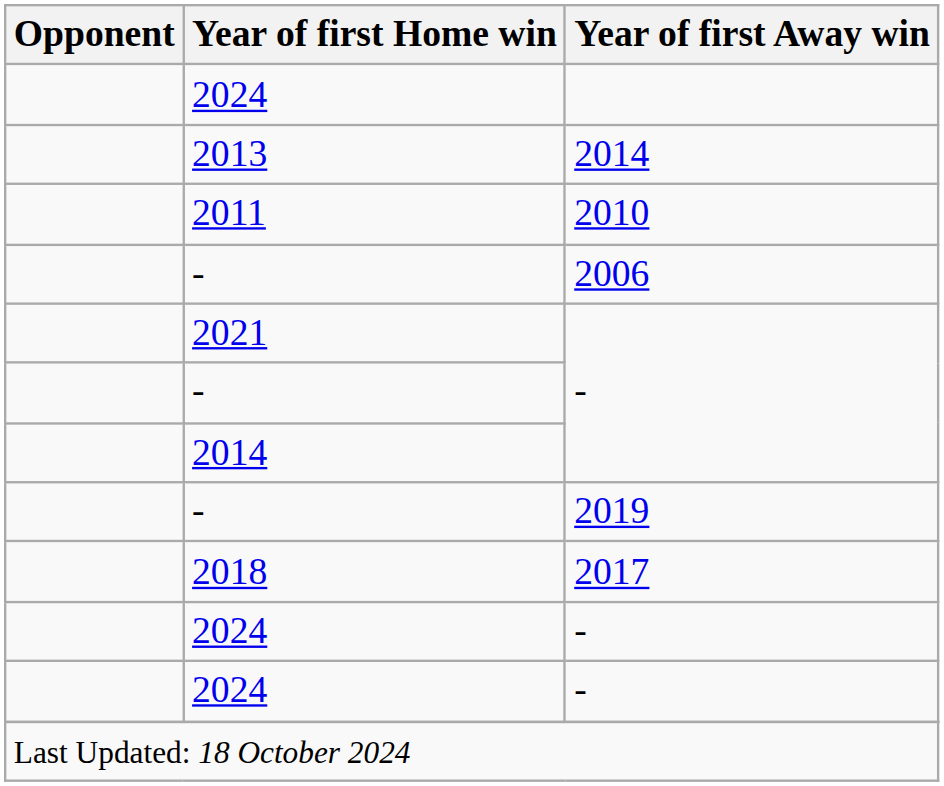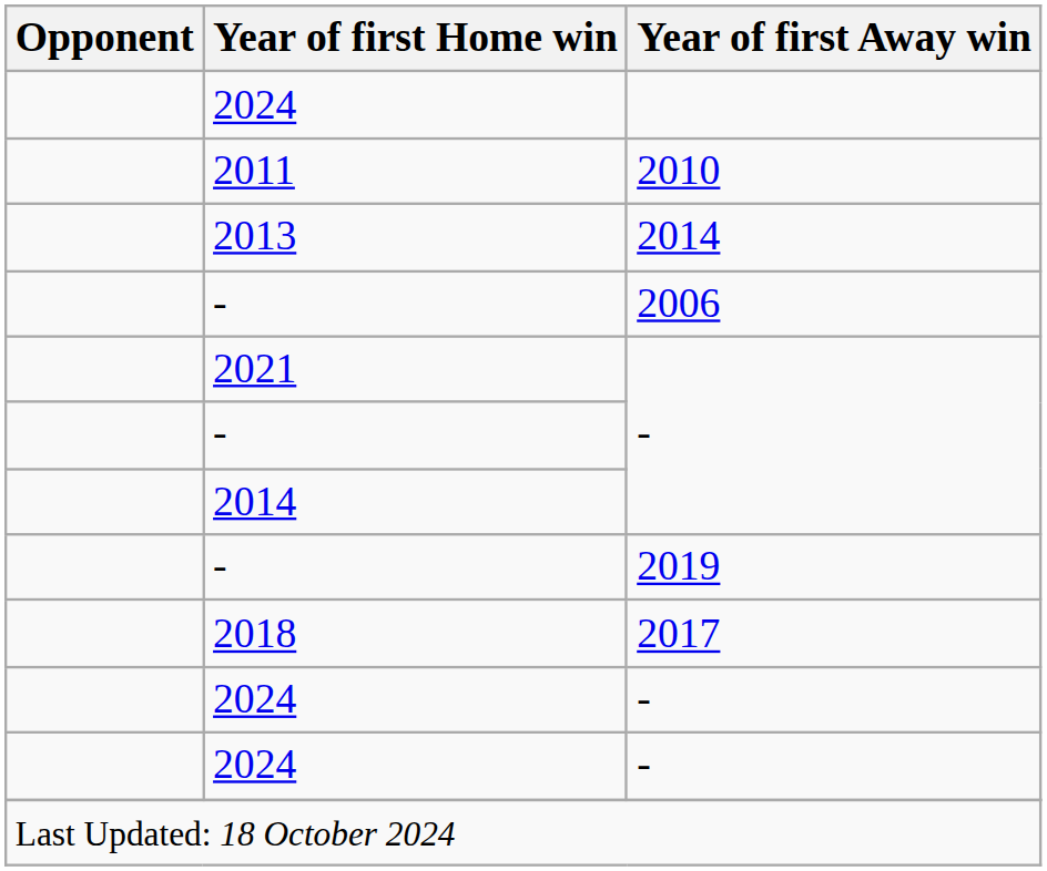 <table class="wikitable plainrowheaders sortable">
 <tr>
 <th>Opponent</th>
 <th>Year of first Home win</th>
 <th>Year of first Away win</th>
 </tr>
 <tr>
 <td></td>
 <td><a href='#'>2024</a></td>
 <td></td>
 </tr>
 <tr>
 <td></td>
-<td><a href='#'>2013</a></td>
-<td><a href='#'>2014</a></td>
+<td><a href='#'>2011</a></td>
+<td><a href='#'>2010</a></td>
 </tr>
 <tr>
 <td></td>
-<td><a href='#'>2011</a></td>
-<td><a href='#'>2010</a></td>
+<td><a href='#'>2013</a></td>
+<td><a href='#'>2014</a></td>
 </tr>
 <tr>
 <td></td>
 <td>-</td>
 <td><a href='#'>2006</a></td>
 </tr>
 <tr>
 <td></td>
 <td><a href='#'>2021</a></td>
 <td rowspan=3>-</td>
 </tr>
 <tr>
 <td></td>
 <td>-</td>
 </tr>
 <tr>
 <td></td>
 <td><a href='#'>2014</a></td>
 </tr>
 <tr>
 <td></td>
 <td>-</td>
 <td><a href='#'>2019</a></td>
 </tr>
 <tr>
 <td></td>
 <td><a href='#'>2018</a></td>
 <td><a href='#'>2017</a></td>
 </tr>
 <tr>
 <td></td>
 <td><a href='#'>2024</a></td>
 <td>-</td>
 </tr>
 <tr>
 <td></td>
 <td><a href='#'>2024</a></td>
 <td>-</td>
 </tr>
 <tr>
 </tr>
 <tr class=sortbottom>
 <td colspan=3><small>Last Updated: <em>18 October 2024</em></small></td>
 </tr>
 </table>
